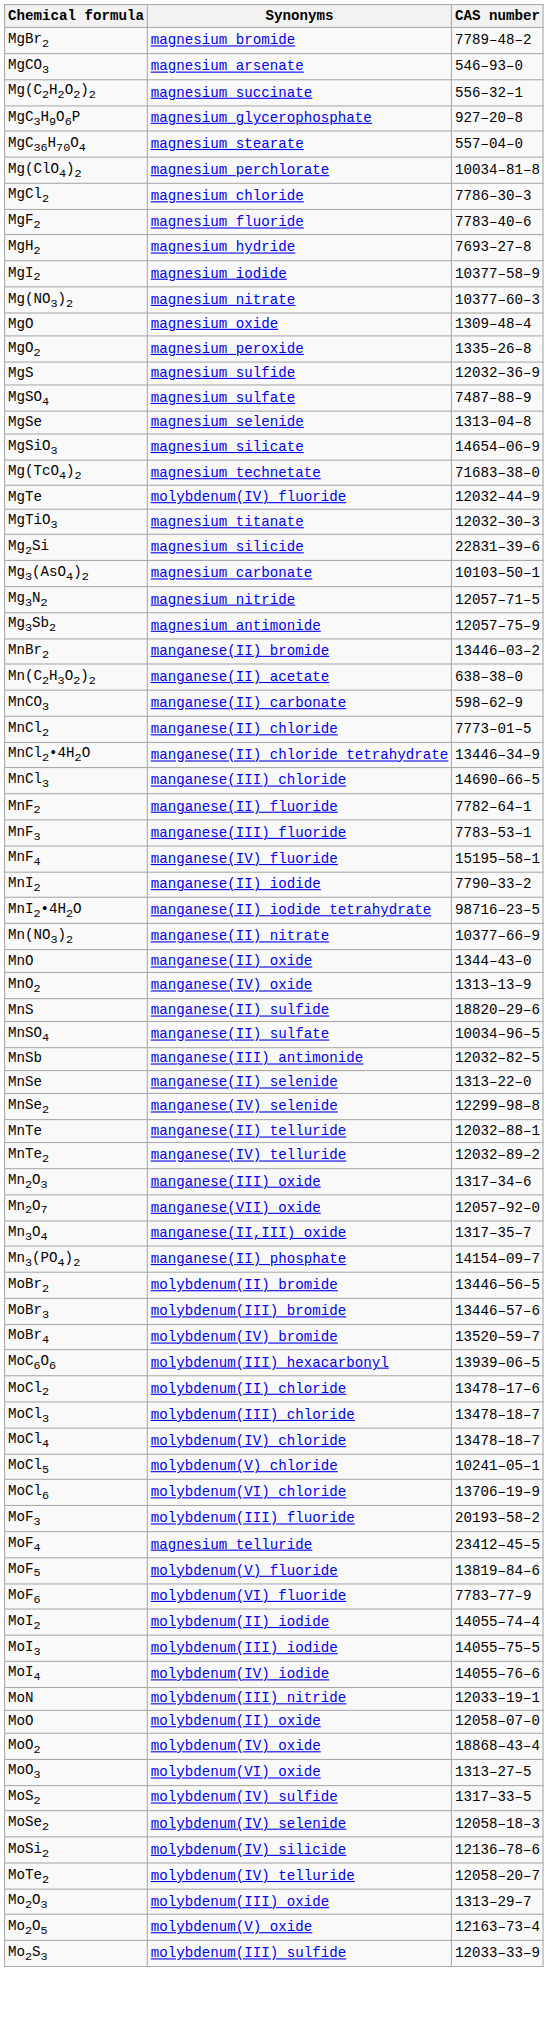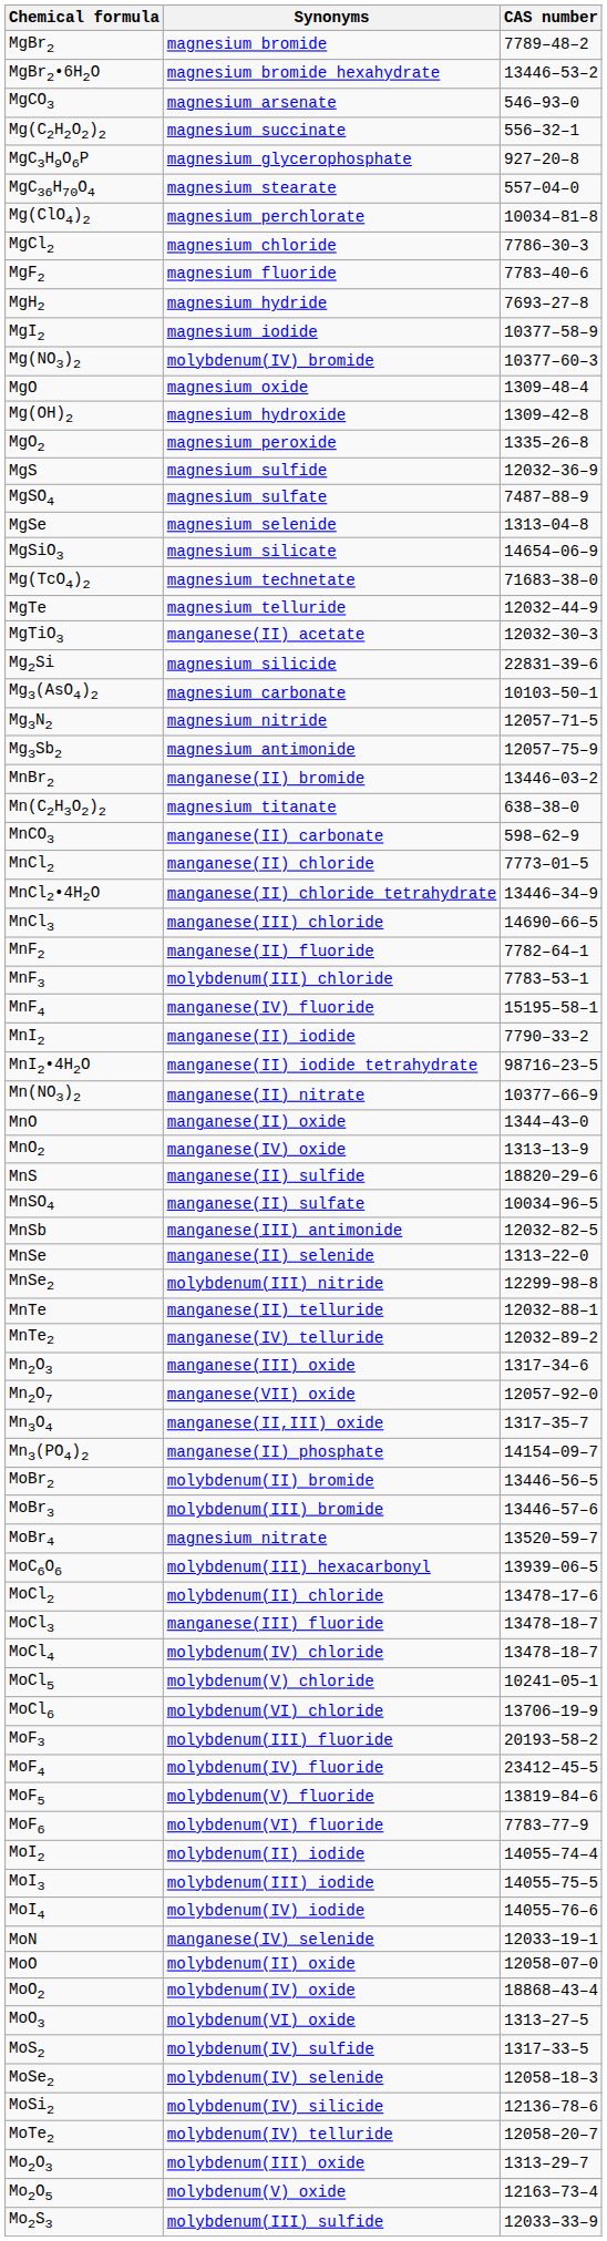 <table class="wikitable">
 <tr>
 <th>Chemical formula</th>
 <th>Synonyms</th>
 <th>CAS number</th>
 </tr>
 <tr>
 <td>MgBr<sub>2</sub></td>
 <td><a href='#'>magnesium bromide</a></td>
 <td>7789–48–2</td>
+</tr>
+<tr>
+<td>MgBr<sub>2</sub>•6H<sub>2</sub>O</td>
+<td><a href='#'>magnesium bromide hexahydrate</a></td>
+<td>13446–53–2</td>
 </tr>
 <tr>
 <td>MgCO<sub>3</sub></td>
 <td><a href='#'>magnesium arsenate</a></td>
 <td>546–93–0</td>
 </tr>
 <tr>
 <td>Mg(C<sub>2</sub>H<sub>2</sub>O<sub>2</sub>)<sub>2</sub></td>
 <td><a href='#'>magnesium succinate</a></td>
 <td>556–32–1</td>
 </tr>
 <tr>
 <td>MgC<sub>3</sub>H<sub>9</sub>O<sub>6</sub>P</td>
 <td><a href='#'>magnesium glycerophosphate</a></td>
 <td>927–20–8</td>
 </tr>
 <tr>
 <td>MgC<sub>36</sub>H<sub>70</sub>O<sub>4</sub></td>
 <td><a href='#'>magnesium stearate</a></td>
 <td>557–04–0</td>
 </tr>
 <tr>
 <td>Mg(ClO<sub>4</sub>)<sub>2</sub></td>
 <td><a href='#'>magnesium perchlorate</a></td>
 <td>10034–81–8</td>
 </tr>
 <tr>
 <td>MgCl<sub>2</sub></td>
 <td><a href='#'>magnesium chloride</a></td>
 <td>7786–30–3</td>
 </tr>
 <tr>
 <td>MgF<sub>2</sub></td>
 <td><a href='#'>magnesium fluoride</a></td>
 <td>7783–40–6</td>
 </tr>
 <tr>
 <td>MgH<sub>2</sub></td>
 <td><a href='#'>magnesium hydride</a></td>
 <td>7693–27–8</td>
 </tr>
 <tr>
 <td>MgI<sub>2</sub></td>
 <td><a href='#'>magnesium iodide</a></td>
 <td>10377–58–9</td>
 </tr>
 <tr>
 <td>Mg(NO<sub>3</sub>)<sub>2</sub></td>
-<td><a href='#'>magnesium nitrate</a></td>
+<td><a href='#'>molybdenum(IV) bromide</a></td>
 <td>10377–60–3</td>
 </tr>
 <tr>
 <td>MgO</td>
 <td><a href='#'>magnesium oxide</a></td>
 <td>1309–48–4</td>
+</tr>
+<tr>
+<td>Mg(OH)<sub>2</sub></td>
+<td><a href='#'>magnesium hydroxide</a></td>
+<td>1309–42–8</td>
 </tr>
 <tr>
 <td>MgO<sub>2</sub></td>
 <td><a href='#'>magnesium peroxide</a></td>
 <td>1335–26–8</td>
 </tr>
 <tr>
 <td>MgS</td>
 <td><a href='#'>magnesium sulfide</a></td>
 <td>12032–36–9</td>
 </tr>
 <tr>
 <td>MgSO<sub>4</sub></td>
 <td><a href='#'>magnesium sulfate</a></td>
 <td>7487–88–9</td>
 </tr>
 <tr>
 <td>MgSe</td>
 <td><a href='#'>magnesium selenide</a></td>
 <td>1313–04–8</td>
 </tr>
 <tr>
 <td>MgSiO<sub>3</sub></td>
 <td><a href='#'>magnesium silicate</a></td>
 <td>14654–06–9</td>
 </tr>
 <tr>
 <td>Mg(TcO<sub>4</sub>)<sub>2</sub></td>
 <td><a href='#'>magnesium technetate</a></td>
 <td>71683–38–0</td>
 </tr>
 <tr>
 <td>MgTe</td>
-<td><a href='#'>molybdenum(IV) fluoride</a></td>
+<td><a href='#'>magnesium telluride</a></td>
 <td>12032–44–9</td>
 </tr>
 <tr>
 <td>MgTiO<sub>3</sub></td>
-<td><a href='#'>magnesium titanate</a></td>
+<td><a href='#'>manganese(II) acetate</a></td>
 <td>12032–30–3</td>
 </tr>
 <tr>
 <td>Mg<sub>2</sub>Si</td>
 <td><a href='#'>magnesium silicide</a></td>
 <td>22831–39–6</td>
 </tr>
 <tr>
 <td>Mg<sub>3</sub>(AsO<sub>4</sub>)<sub>2</sub></td>
 <td><a href='#'>magnesium carbonate</a></td>
 <td>10103–50–1</td>
 </tr>
 <tr>
 <td>Mg<sub>3</sub>N<sub>2</sub></td>
 <td><a href='#'>magnesium nitride</a></td>
 <td>12057–71–5</td>
 </tr>
 <tr>
 <td>Mg<sub>3</sub>Sb<sub>2</sub></td>
 <td><a href='#'>magnesium antimonide</a></td>
 <td>12057–75–9</td>
 </tr>
 <tr>
 <td>MnBr<sub>2</sub></td>
 <td><a href='#'>manganese(II) bromide</a></td>
 <td>13446–03–2</td>
 </tr>
 <tr>
 <td>Mn(C<sub>2</sub>H<sub>3</sub>O<sub>2</sub>)<sub>2</sub></td>
-<td><a href='#'>manganese(II) acetate</a></td>
+<td><a href='#'>magnesium titanate</a></td>
 <td>638–38–0</td>
 </tr>
 <tr>
 <td>MnCO<sub>3</sub></td>
 <td><a href='#'>manganese(II) carbonate</a></td>
 <td>598–62–9</td>
 </tr>
 <tr>
 <td>MnCl<sub>2</sub></td>
 <td><a href='#'>manganese(II) chloride</a></td>
 <td>7773–01–5</td>
 </tr>
 <tr>
 <td>MnCl<sub>2</sub>•4H<sub>2</sub>O</td>
 <td><a href='#'>manganese(II) chloride tetrahydrate</a></td>
 <td>13446–34–9</td>
 </tr>
 <tr>
 <td>MnCl<sub>3</sub></td>
 <td><a href='#'>manganese(III) chloride</a></td>
 <td>14690–66–5</td>
 </tr>
 <tr>
 <td>MnF<sub>2</sub></td>
 <td><a href='#'>manganese(II) fluoride</a></td>
 <td>7782–64–1</td>
 </tr>
 <tr>
 <td>MnF<sub>3</sub></td>
-<td><a href='#'>manganese(III) fluoride</a></td>
+<td><a href='#'>molybdenum(III) chloride</a></td>
 <td>7783–53–1</td>
 </tr>
 <tr>
 <td>MnF<sub>4</sub></td>
 <td><a href='#'>manganese(IV) fluoride</a></td>
 <td>15195–58–1</td>
 </tr>
 <tr>
 <td>MnI<sub>2</sub></td>
 <td><a href='#'>manganese(II) iodide</a></td>
 <td>7790–33–2</td>
 </tr>
 <tr>
 <td>MnI<sub>2</sub>•4H<sub>2</sub>O</td>
 <td><a href='#'>manganese(II) iodide tetrahydrate</a></td>
 <td>98716–23–5</td>
 </tr>
 <tr>
 <td>Mn(NO<sub>3</sub>)<sub>2</sub></td>
 <td><a href='#'>manganese(II) nitrate</a></td>
 <td>10377–66–9</td>
 </tr>
 <tr>
 <td>MnO</td>
 <td><a href='#'>manganese(II) oxide</a></td>
 <td>1344–43–0</td>
 </tr>
 <tr>
 <td>MnO<sub>2</sub></td>
 <td><a href='#'>manganese(IV) oxide</a></td>
 <td>1313–13–9</td>
 </tr>
 <tr>
 <td>MnS</td>
 <td><a href='#'>manganese(II) sulfide</a></td>
 <td>18820–29–6</td>
 </tr>
 <tr>
 <td>MnSO<sub>4</sub></td>
 <td><a href='#'>manganese(II) sulfate</a></td>
 <td>10034–96–5</td>
 </tr>
 <tr>
 <td>MnSb</td>
 <td><a href='#'>manganese(III) antimonide</a></td>
 <td>12032–82–5</td>
 </tr>
 <tr>
 <td>MnSe</td>
 <td><a href='#'>manganese(II) selenide</a></td>
 <td>1313–22–0</td>
 </tr>
 <tr>
 <td>MnSe<sub>2</sub></td>
-<td><a href='#'>manganese(IV) selenide</a></td>
+<td><a href='#'>molybdenum(III) nitride</a></td>
 <td>12299–98–8</td>
 </tr>
 <tr>
 <td>MnTe</td>
 <td><a href='#'>manganese(II) telluride</a></td>
 <td>12032–88–1</td>
 </tr>
 <tr>
 <td>MnTe<sub>2</sub></td>
 <td><a href='#'>manganese(IV) telluride</a></td>
 <td>12032–89–2</td>
 </tr>
 <tr>
 <td>Mn<sub>2</sub>O<sub>3</sub></td>
 <td><a href='#'>manganese(III) oxide</a></td>
 <td>1317–34–6</td>
 </tr>
 <tr>
 <td>Mn<sub>2</sub>O<sub>7</sub></td>
 <td><a href='#'>manganese(VII) oxide</a></td>
 <td>12057–92–0</td>
 </tr>
 <tr>
 <td>Mn<sub>3</sub>O<sub>4</sub></td>
 <td><a href='#'>manganese(II,III) oxide</a></td>
 <td>1317–35–7</td>
 </tr>
 <tr>
 <td>Mn<sub>3</sub>(PO<sub>4</sub>)<sub>2</sub></td>
 <td><a href='#'>manganese(II) phosphate</a></td>
 <td>14154–09–7</td>
 </tr>
 <tr>
 <td>MoBr<sub>2</sub></td>
 <td><a href='#'>molybdenum(II) bromide</a></td>
 <td>13446–56–5</td>
 </tr>
 <tr>
 <td>MoBr<sub>3</sub></td>
 <td><a href='#'>molybdenum(III) bromide</a></td>
 <td>13446–57–6</td>
 </tr>
 <tr>
 <td>MoBr<sub>4</sub></td>
-<td><a href='#'>molybdenum(IV) bromide</a></td>
+<td><a href='#'>magnesium nitrate</a></td>
 <td>13520–59–7</td>
 </tr>
 <tr>
 <td>MoC<sub>6</sub>O<sub>6</sub></td>
 <td><a href='#'>molybdenum(III) hexacarbonyl</a></td>
 <td>13939–06–5</td>
 </tr>
 <tr>
 <td>MoCl<sub>2</sub></td>
 <td><a href='#'>molybdenum(II) chloride</a></td>
 <td>13478–17–6</td>
 </tr>
 <tr>
 <td>MoCl<sub>3</sub></td>
-<td><a href='#'>molybdenum(III) chloride</a></td>
+<td><a href='#'>manganese(III) fluoride</a></td>
 <td>13478–18–7</td>
 </tr>
 <tr>
 <td>MoCl<sub>4</sub></td>
 <td><a href='#'>molybdenum(IV) chloride</a></td>
 <td>13478–18–7</td>
 </tr>
 <tr>
 <td>MoCl<sub>5</sub></td>
 <td><a href='#'>molybdenum(V) chloride</a></td>
 <td>10241–05–1</td>
 </tr>
 <tr>
 <td>MoCl<sub>6</sub></td>
 <td><a href='#'>molybdenum(VI) chloride</a></td>
 <td>13706–19–9</td>
 </tr>
 <tr>
 <td>MoF<sub>3</sub></td>
 <td><a href='#'>molybdenum(III) fluoride</a></td>
 <td>20193–58–2</td>
 </tr>
 <tr>
 <td>MoF<sub>4</sub></td>
-<td><a href='#'>magnesium telluride</a></td>
+<td><a href='#'>molybdenum(IV) fluoride</a></td>
 <td>23412–45–5</td>
 </tr>
 <tr>
 <td>MoF<sub>5</sub></td>
 <td><a href='#'>molybdenum(V) fluoride</a></td>
 <td>13819–84–6</td>
 </tr>
 <tr>
 <td>MoF<sub>6</sub></td>
 <td><a href='#'>molybdenum(VI) fluoride</a></td>
 <td>7783–77–9</td>
 </tr>
 <tr>
 <td>MoI<sub>2</sub></td>
 <td><a href='#'>molybdenum(II) iodide</a></td>
 <td>14055–74–4</td>
 </tr>
 <tr>
 <td>MoI<sub>3</sub></td>
 <td><a href='#'>molybdenum(III) iodide</a></td>
 <td>14055–75–5</td>
 </tr>
 <tr>
 <td>MoI<sub>4</sub></td>
 <td><a href='#'>molybdenum(IV) iodide</a></td>
 <td>14055–76–6</td>
 </tr>
 <tr>
 <td>MoN</td>
-<td><a href='#'>molybdenum(III) nitride</a></td>
+<td><a href='#'>manganese(IV) selenide</a></td>
 <td>12033–19–1</td>
 </tr>
 <tr>
 <td>MoO</td>
 <td><a href='#'>molybdenum(II) oxide</a></td>
 <td>12058–07–0</td>
 </tr>
 <tr>
 <td>MoO<sub>2</sub></td>
 <td><a href='#'>molybdenum(IV) oxide</a></td>
 <td>18868–43–4</td>
 </tr>
 <tr>
 <td>MoO<sub>3</sub></td>
 <td><a href='#'>molybdenum(VI) oxide</a></td>
 <td>1313–27–5</td>
 </tr>
 <tr>
 <td>MoS<sub>2</sub></td>
 <td><a href='#'>molybdenum(IV) sulfide</a></td>
 <td>1317–33–5</td>
 </tr>
 <tr>
 <td>MoSe<sub>2</sub></td>
 <td><a href='#'>molybdenum(IV) selenide</a></td>
 <td>12058–18–3</td>
 </tr>
 <tr>
 <td>MoSi<sub>2</sub></td>
 <td><a href='#'>molybdenum(IV) silicide</a></td>
 <td>12136–78–6</td>
 </tr>
 <tr>
 <td>MoTe<sub>2</sub></td>
 <td><a href='#'>molybdenum(IV) telluride</a></td>
 <td>12058–20–7</td>
 </tr>
 <tr>
 <td>Mo<sub>2</sub>O<sub>3</sub></td>
 <td><a href='#'>molybdenum(III) oxide</a></td>
 <td>1313–29–7</td>
 </tr>
 <tr>
 <td>Mo<sub>2</sub>O<sub>5</sub></td>
 <td><a href='#'>molybdenum(V) oxide</a></td>
 <td>12163–73–4</td>
 </tr>
 <tr>
 <td>Mo<sub>2</sub>S<sub>3</sub></td>
 <td><a href='#'>molybdenum(III) sulfide</a></td>
 <td>12033–33–9</td>
 </tr>
 <tr>
 </tr>
 </table>
